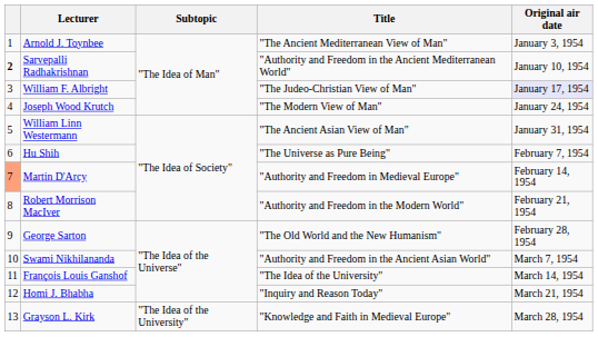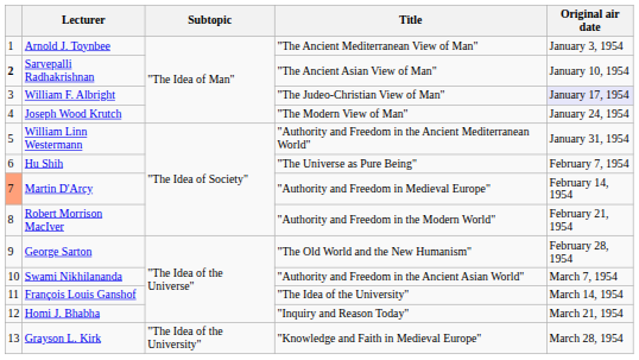 <table class="wikitable">
 <tr>
 <th></th>
 <th>Lecturer</th>
 <th>Subtopic</th>
 <th>Title</th>
 <th>Original air date</th>
 </tr>
 <tr>
 <td>1</td>
 <td><a href='#'>Arnold J. Toynbee</a></td>
 <td rowspan="4">"The Idea of Man"</td>
 <td>"The Ancient Mediterranean View of Man"</td>
 <td>January 3, 1954</td>
 </tr>
 <tr>
 <td><strong>2</strong></td>
 <td><a href='#'>Sarvepalli Radhakrishnan</a></td>
-<td>"Authority and Freedom in the Ancient Mediterranean World"</td>
+<td>"The Ancient Asian View of Man"</td>
 <td>January 10, 1954</td>
 </tr>
 <tr>
 <td>3</td>
 <td><a href='#'>William F. Albright</a></td>
 <td>"The Judeo-Christian View of Man"</td>
 <td style="background: lavender;">January 17, 1954</td>
 </tr>
 <tr>
 <td>4</td>
 <td><a href='#'>Joseph Wood Krutch</a></td>
 <td>"The Modern View of Man"</td>
 <td>January 24, 1954</td>
 </tr>
 <tr>
 <td>5</td>
 <td><a href='#'>William Linn Westermann</a></td>
 <td rowspan="4">"The Idea of Society"</td>
-<td>"The Ancient Asian View of Man"</td>
+<td>"Authority and Freedom in the Ancient Mediterranean World"</td>
 <td>January 31, 1954</td>
 </tr>
 <tr>
 <td>6</td>
 <td><a href='#'>Hu Shih</a></td>
 <td>"The Universe as Pure Being"</td>
 <td>February 7, 1954</td>
 </tr>
 <tr>
 <td style="background: lightsalmon;">7</td>
 <td><a href='#'>Martin D'Arcy</a></td>
 <td>"Authority and Freedom in Medieval Europe"</td>
 <td>February 14, 1954</td>
 </tr>
 <tr>
 <td>8</td>
 <td><a href='#'>Robert Morrison MacIver</a></td>
 <td>"Authority and Freedom in the Modern World"</td>
 <td>February 21, 1954</td>
 </tr>
 <tr>
 <td>9</td>
 <td><a href='#'>George Sarton</a></td>
 <td rowspan="4">"The Idea of the Universe"</td>
 <td>"The Old World and the New Humanism"</td>
 <td>February 28, 1954</td>
 </tr>
 <tr>
 <td>10</td>
 <td><a href='#'>Swami Nikhilananda</a></td>
 <td>"Authority and Freedom in the Ancient Asian World"</td>
 <td>March 7, 1954</td>
 </tr>
 <tr>
 <td>11</td>
 <td><a href='#'>François Louis Ganshof</a></td>
 <td>"The Idea of the University"</td>
 <td>March 14, 1954</td>
 </tr>
 <tr>
 <td>12</td>
 <td><a href='#'>Homi J. Bhabha</a></td>
 <td>"Inquiry and Reason Today"</td>
 <td>March 21, 1954</td>
 </tr>
 <tr>
 <td>13</td>
 <td><a href='#'>Grayson L. Kirk</a></td>
 <td>"The Idea of the University"</td>
 <td>"Knowledge and Faith in Medieval Europe"</td>
 <td>March 28, 1954</td>
 </tr>
 </table>
